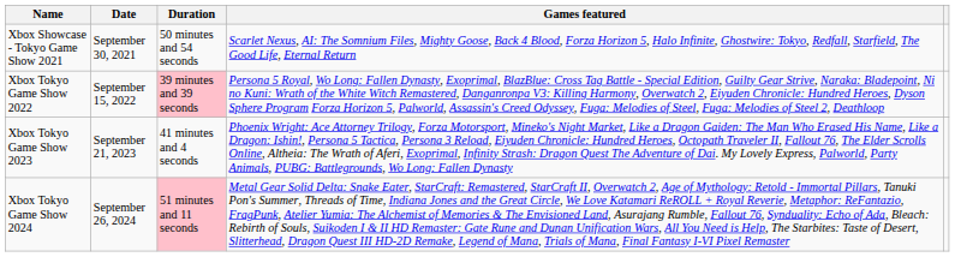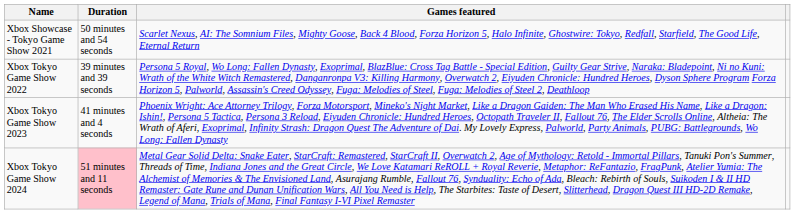 <table class="wikitable">
 <tr>
 <th>Name</th>
-<th>Date</th>
 <th>Duration</th>
 <th>Games featured</th>
 <th></th>
 </tr>
 <tr>
 <td>Xbox Showcase - Tokyo Game Show 2021</td>
-<td>September 30, 2021</td>
 <td>50 minutes and 54 seconds</td>
 <td><em><a href='#'>Scarlet Nexus</a></em>, <em><a href='#'>AI: The Somnium Files</a></em>, <em><a href='#'>Mighty Goose</a></em>, <em><a href='#'>Back 4 Blood</a></em>, <em><a href='#'>Forza Horizon 5</a></em>, <em><a href='#'>Halo Infinite</a></em>, <em><a href='#'>Ghostwire: Tokyo</a></em>, <em><a href='#'>Redfall</a></em>, <a href='#'><em>Starfield</em></a>, <a href='#'><em>The Good Life</em></a>, <a href='#'><em>Eternal Return</em></a></td>
 <td></td>
 </tr>
 <tr>
 <td>Xbox Tokyo Game Show 2022</td>
-<td>September 15, 2022</td>
-<td style="background: pink;">39 minutes and 39 seconds</td>
+<td>39 minutes and 39 seconds</td>
 <td><em><a href='#'>Persona 5 Royal</a></em>, <em><a href='#'>Wo Long: Fallen Dynasty</a></em>, <em><a href='#'>Exoprimal</a></em>, <a href='#'><em>BlazBlue: Cross Tag Battle - Special Edition</em></a>, <em><a href='#'>Guilty Gear Strive</a></em>, <em><a href='#'>Naraka: Bladepoint</a></em>, <a href='#'><em>Ni no Kuni: Wrath of the White Witch Remastered</em></a>, <em><a href='#'>Danganronpa V3: Killing Harmony</a></em>, <em><a href='#'>Overwatch 2</a></em>, <em><a href='#'>Eiyuden Chronicle: Hundred Heroes</a></em>, <em><a href='#'>Dyson Sphere Program</a></em> <em><a href='#'>Forza Horizon 5</a></em>, <em><a href='#'>Palworld</a></em>, <em><a href='#'>Assassin's Creed Odyssey</a></em>, <em><a href='#'>Fuga: Melodies of Steel</a></em>, <em><a href='#'>Fuga: Melodies of Steel 2</a></em>, <em><a href='#'>Deathloop</a></em></td>
 <td></td>
 </tr>
 <tr>
 <td>Xbox Tokyo Game Show 2023</td>
-<td>September 21, 2023</td>
 <td>41 minutes and 4 seconds</td>
 <td><em><a href='#'>Phoenix Wright: Ace Attorney Trilogy</a></em>, <a href='#'><em>Forza Motorsport</em></a>, <em><a href='#'>Mineko's Night Market</a></em>, <em><a href='#'>Like a Dragon Gaiden: The Man Who Erased His Name</a></em>, <em><a href='#'>Like a Dragon: Ishin!</a></em>, <em><a href='#'>Persona 5 Tactica</a></em>, <em><a href='#'>Persona 3 Reload</a></em>, <em><a href='#'>Eiyuden Chronicle: Hundred Heroes</a></em>, <em><a href='#'>Octopath Traveler II</a></em>, <em><a href='#'>Fallout 76</a></em>, <em><a href='#'>The Elder Scrolls Online</a></em>, <em>Altheia: The Wrath of Aferi</em>, <em><a href='#'>Exoprimal</a></em>, <em><a href='#'>Infinity Strash: Dragon Quest The Adventure of Dai</a></em>. <em>My Lovely Express</em>, <em><a href='#'>Palworld</a></em>, <a href='#'><em>Party Animals</em></a>, <em><a href='#'>PUBG: Battlegrounds</a></em>, <em><a href='#'>Wo Long: Fallen Dynasty</a></em></td>
 <td></td>
 </tr>
 <tr>
 <td>Xbox Tokyo Game Show 2024</td>
-<td>September 26, 2024</td>
 <td style="background: pink;">51 minutes and 11 seconds</td>
 <td><em><a href='#'>Metal Gear Solid Delta: Snake Eater</a></em>, <em><a href='#'>StarCraft: Remastered</a></em>, <em><a href='#'>StarCraft II</a></em>, <em><a href='#'>Overwatch 2</a></em>, <a href='#'><em>Age of Mythology: Retold - Immortal Pillars</em></a>, <em>Tanuki Pon's Summer</em>, <em>Threads of Time</em>, <em><a href='#'>Indiana Jones and the Great Circle</a></em>, <a href='#'><em>We Love Katamari ReROLL + Royal Reverie</em></a>, <em><a href='#'>Metaphor: ReFantazio</a></em>, <em><a href='#'>FragPunk</a></em>, <em><a href='#'>Atelier Yumia: The Alchemist of Memories & The Envisioned Land</a></em>, <em>Asurajang Rumble</em>, <em><a href='#'>Fallout 76</a></em>, <em><a href='#'>Synduality: Echo of Ada</a></em>, <em>Bleach: Rebirth of Souls</em>, <em><a href='#'>Suikoden I & II HD Remaster: Gate Rune and Dunan Unification Wars</a></em>, <em><a href='#'>All You Need is Help</a>, The Starbites: Taste of Desert</em>, <em><a href='#'>Slitterhead</a></em>, <em><a href='#'>Dragon Quest III HD-2D Remake</a></em>, <em><a href='#'>Legend of Mana</a></em>, <a href='#'><em>Trials of Mana</em></a>, <em><a href='#'>Final Fantasy I-VI Pixel Remaster</a></em></td>
 <td></td>
 </tr>
 </table>
